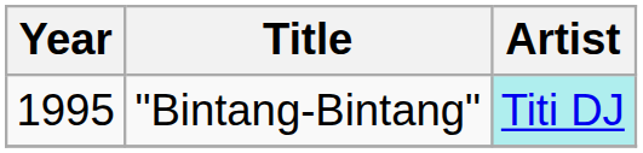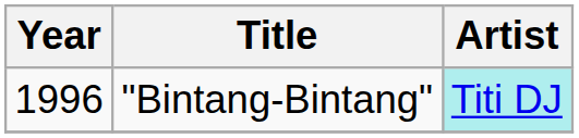 <table class="wikitable">
 <tr>
 <th>Year</th>
 <th>Title</th>
 <th>Artist</th>
 </tr>
 <tr>
-<td>1995</td>
+<td>1996</td>
 <td>"Bintang-Bintang"</td>
 <td style="background: paleturquoise;"><a href='#'>Titi DJ</a></td>
 </tr>
 <tr>
 </tr>
 </table>
